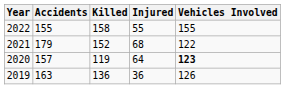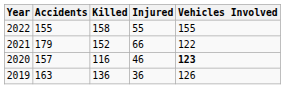 <table class = "wikitable sortable">
 <tr>
 <th>Year</th>
 <th>Accidents</th>
 <th>Killed</th>
 <th>Injured</th>
 <th>Vehicles Involved</th>
 </tr>
 <tr>
 <td>2022</td>
 <td>155</td>
 <td>158</td>
 <td>55</td>
 <td>155</td>
 </tr>
 <tr>
 <td>2021</td>
 <td>179</td>
 <td>152</td>
-<td>68</td>
+<td>66</td>
 <td>122</td>
 </tr>
 <tr>
 <td>2020</td>
 <td>157</td>
-<td>119</td>
-<td>64</td>
+<td>116</td>
+<td>46</td>
 <td><strong>123</strong></td>
 </tr>
 <tr>
 <td>2019</td>
 <td>163</td>
 <td>136</td>
 <td>36</td>
 <td>126</td>
 </tr>
 </table>
